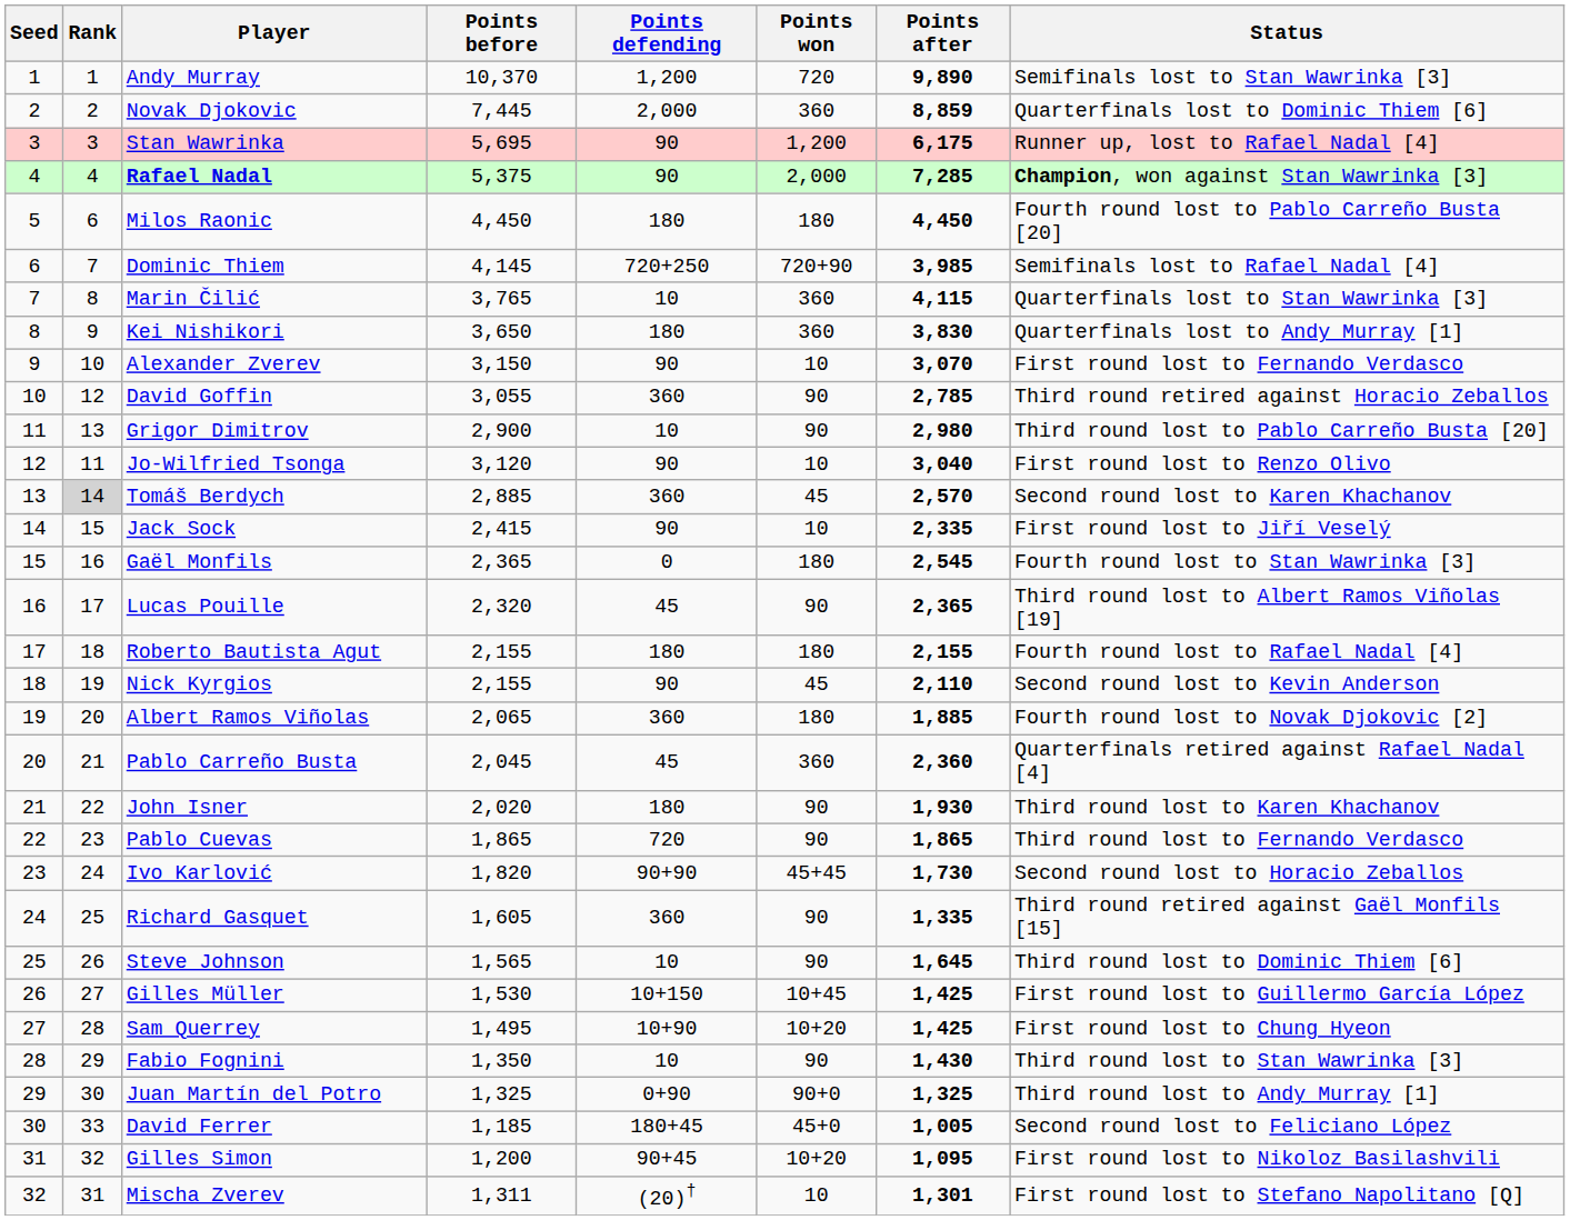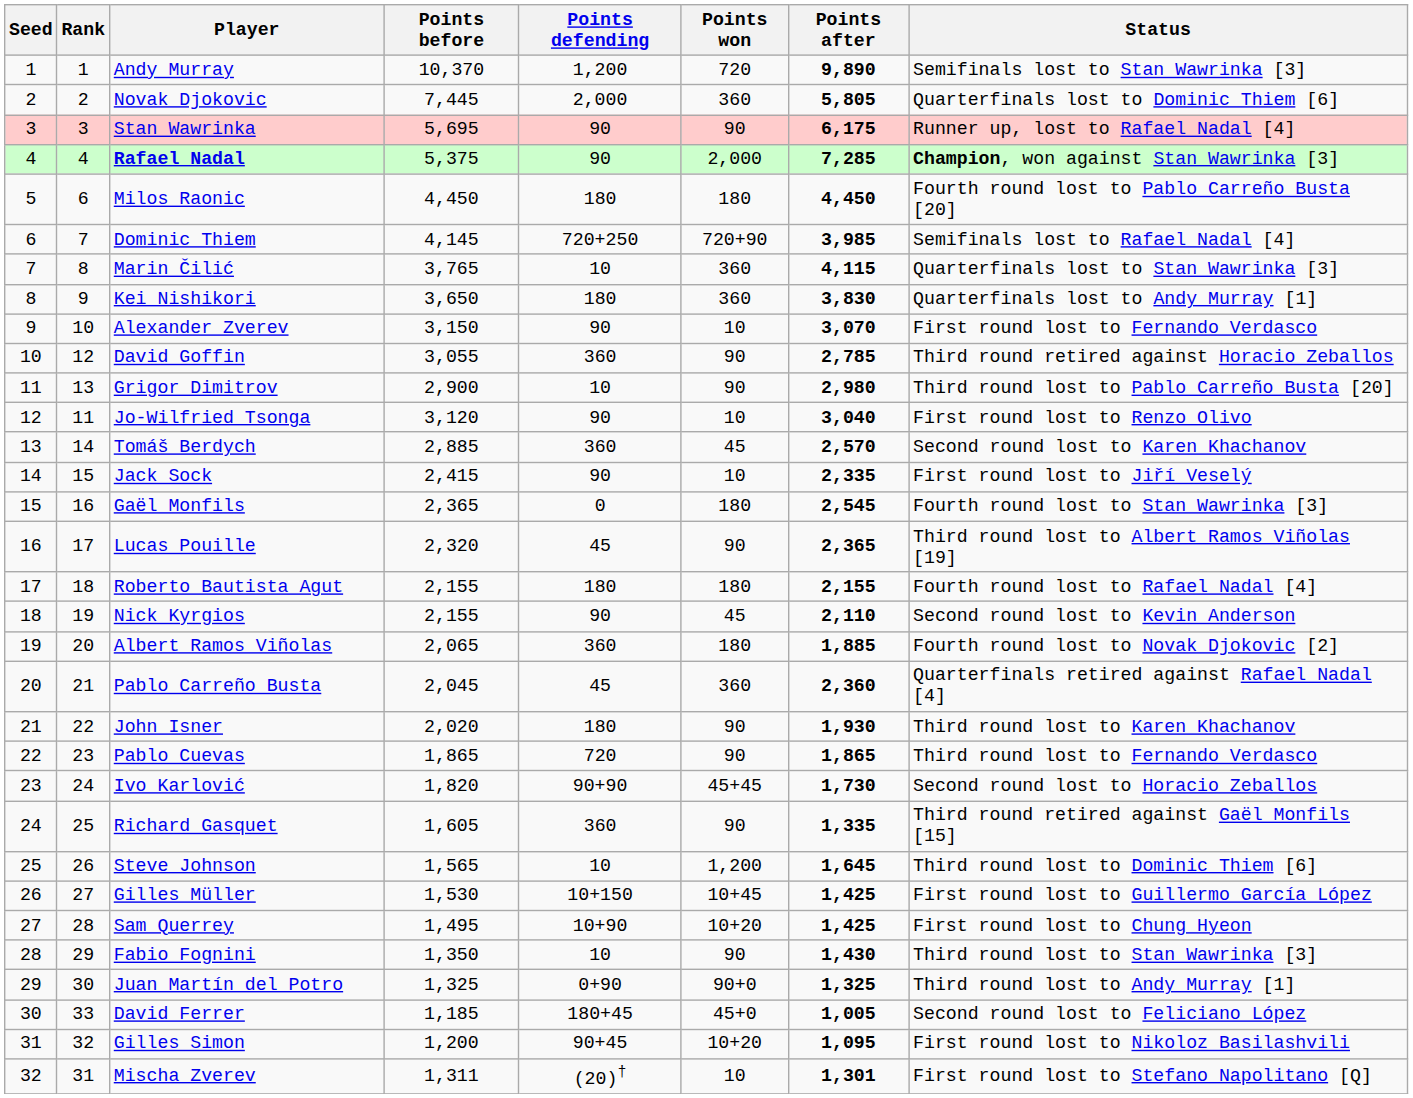 <table class="wikitable sortable">
 <tr>
 <th style="width:30px;">Seed</th>
 <th style="width:30px;">Rank</th>
 <th style="width:190px;">Player</th>
 <th style="width:90px;">Points before</th>
 <th style="width:110px;"><a href='#'>Points defending</a></th>
 <th style="width:70px;">Points won</th>
 <th style="width:80px;">Points after</th>
 <th style="width:350px;">Status</th>
 </tr>
 <tr>
 <td style="text-align:center;">1</td>
 <td style="text-align:center;">1</td>
 <td> <a href='#'>Andy Murray</a></td>
 <td style="text-align:center;">10,370</td>
 <td style="text-align:center;">1,200</td>
 <td style="text-align:center;">720</td>
 <td style="text-align:center;"><strong>9,890</strong></td>
 <td>Semifinals lost to  <a href='#'>Stan Wawrinka</a> [3]</td>
 </tr>
 <tr>
 <td style="text-align:center;">2</td>
 <td style="text-align:center;">2</td>
 <td> <a href='#'>Novak Djokovic</a></td>
 <td style="text-align:center;">7,445</td>
 <td style="text-align:center;">2,000</td>
 <td style="text-align:center;">360</td>
-<td style="text-align:center;"><strong>8,859</strong></td>
+<td style="text-align:center;"><strong>5,805</strong></td>
 <td>Quarterfinals lost to  <a href='#'>Dominic Thiem</a> [6]</td>
 </tr>
 <tr style="background:#fcc;">
 <td style="text-align:center;">3</td>
 <td style="text-align:center;">3</td>
 <td> <a href='#'>Stan Wawrinka</a></td>
 <td style="text-align:center;">5,695</td>
 <td style="text-align:center;">90</td>
-<td style="text-align:center;">1,200</td>
+<td style="text-align:center;">90</td>
 <td style="text-align:center;"><strong>6,175</strong></td>
 <td>Runner up, lost to  <a href='#'>Rafael Nadal</a> [4]</td>
 </tr>
 <tr style="background:#cfc;">
 <td style="text-align:center;">4</td>
 <td style="text-align:center;">4</td>
 <td> <strong><a href='#'>Rafael Nadal</a></strong></td>
 <td style="text-align:center;">5,375</td>
 <td style="text-align:center;">90</td>
 <td style="text-align:center;">2,000</td>
 <td style="text-align:center;"><strong>7,285</strong></td>
 <td><strong>Champion</strong>, won against  <a href='#'>Stan Wawrinka</a> [3]</td>
 </tr>
 <tr>
 <td style="text-align:center;">5</td>
 <td style="text-align:center;">6</td>
 <td> <a href='#'>Milos Raonic</a></td>
 <td style="text-align:center;">4,450</td>
 <td style="text-align:center;">180</td>
 <td style="text-align:center;">180</td>
 <td style="text-align:center;"><strong>4,450</strong></td>
 <td>Fourth round lost to  <a href='#'>Pablo Carreño Busta</a> [20]</td>
 </tr>
 <tr>
 <td style="text-align:center;">6</td>
 <td style="text-align:center;">7</td>
 <td> <a href='#'>Dominic Thiem</a></td>
 <td style="text-align:center;">4,145</td>
 <td style="text-align:center;">720+250</td>
 <td style="text-align:center;">720+90</td>
 <td style="text-align:center;"><strong>3,985</strong></td>
 <td>Semifinals lost to  <a href='#'>Rafael Nadal</a> [4]</td>
 </tr>
 <tr>
 <td style="text-align:center;">7</td>
 <td style="text-align:center;">8</td>
 <td> <a href='#'>Marin Čilić</a></td>
 <td style="text-align:center;">3,765</td>
 <td style="text-align:center;">10</td>
 <td style="text-align:center;">360</td>
 <td style="text-align:center;"><strong>4,115</strong></td>
 <td>Quarterfinals lost to  <a href='#'>Stan Wawrinka</a> [3]</td>
 </tr>
 <tr>
 <td style="text-align:center;">8</td>
 <td style="text-align:center;">9</td>
 <td> <a href='#'>Kei Nishikori</a></td>
 <td style="text-align:center;">3,650</td>
 <td style="text-align:center;">180</td>
 <td style="text-align:center;">360</td>
 <td style="text-align:center;"><strong>3,830</strong></td>
 <td>Quarterfinals lost to  <a href='#'>Andy Murray</a> [1]</td>
 </tr>
 <tr>
 <td style="text-align:center;">9</td>
 <td style="text-align:center;">10</td>
 <td> <a href='#'>Alexander Zverev</a></td>
 <td style="text-align:center;">3,150</td>
 <td style="text-align:center;">90</td>
 <td style="text-align:center;">10</td>
 <td style="text-align:center;"><strong>3,070</strong></td>
 <td>First round lost to  <a href='#'>Fernando Verdasco</a></td>
 </tr>
 <tr>
 <td style="text-align:center;">10</td>
 <td style="text-align:center;">12</td>
 <td> <a href='#'>David Goffin</a></td>
 <td style="text-align:center;">3,055</td>
 <td style="text-align:center;">360</td>
 <td style="text-align:center;">90</td>
 <td style="text-align:center;"><strong>2,785</strong></td>
 <td>Third round retired against  <a href='#'>Horacio Zeballos</a></td>
 </tr>
 <tr>
 <td style="text-align:center;">11</td>
 <td style="text-align:center;">13</td>
 <td> <a href='#'>Grigor Dimitrov</a></td>
 <td style="text-align:center;">2,900</td>
 <td style="text-align:center;">10</td>
 <td style="text-align:center;">90</td>
 <td style="text-align:center;"><strong>2,980</strong></td>
 <td>Third round lost to  <a href='#'>Pablo Carreño Busta</a> [20]</td>
 </tr>
 <tr>
 <td style="text-align:center;">12</td>
 <td style="text-align:center;">11</td>
 <td> <a href='#'>Jo-Wilfried Tsonga</a></td>
 <td style="text-align:center;">3,120</td>
 <td style="text-align:center;">90</td>
 <td style="text-align:center;">10</td>
 <td style="text-align:center;"><strong>3,040</strong></td>
 <td>First round lost to  <a href='#'>Renzo Olivo</a></td>
 </tr>
 <tr>
 <td style="text-align:center;">13</td>
-<td style="background: lightgrey; text-align:center;">14</td>
+<td style="text-align:center;">14</td>
 <td> <a href='#'>Tomáš Berdych</a></td>
 <td style="text-align:center;">2,885</td>
 <td style="text-align:center;">360</td>
 <td style="text-align:center;">45</td>
 <td style="text-align:center;"><strong>2,570</strong></td>
 <td>Second round lost to  <a href='#'>Karen Khachanov</a></td>
 </tr>
 <tr>
 <td style="text-align:center;">14</td>
 <td style="text-align:center;">15</td>
 <td> <a href='#'>Jack Sock</a></td>
 <td style="text-align:center;">2,415</td>
 <td style="text-align:center;">90</td>
 <td style="text-align:center;">10</td>
 <td style="text-align:center;"><strong>2,335</strong></td>
 <td>First round lost to  <a href='#'>Jiří Veselý</a></td>
 </tr>
 <tr>
 <td style="text-align:center;">15</td>
 <td style="text-align:center;">16</td>
 <td> <a href='#'>Gaël Monfils</a></td>
 <td style="text-align:center;">2,365</td>
 <td style="text-align:center;">0</td>
 <td style="text-align:center;">180</td>
 <td style="text-align:center;"><strong>2,545</strong></td>
 <td>Fourth round lost to  <a href='#'>Stan Wawrinka</a> [3]</td>
 </tr>
 <tr>
 <td style="text-align:center;">16</td>
 <td style="text-align:center;">17</td>
 <td> <a href='#'>Lucas Pouille</a></td>
 <td style="text-align:center;">2,320</td>
 <td style="text-align:center;">45</td>
 <td style="text-align:center;">90</td>
 <td style="text-align:center;"><strong>2,365</strong></td>
 <td>Third round lost to  <a href='#'>Albert Ramos Viñolas</a> [19]</td>
 </tr>
 <tr>
 <td style="text-align:center;">17</td>
 <td style="text-align:center;">18</td>
 <td> <a href='#'>Roberto Bautista Agut</a></td>
 <td style="text-align:center;">2,155</td>
 <td style="text-align:center;">180</td>
 <td style="text-align:center;">180</td>
 <td style="text-align:center;"><strong>2,155</strong></td>
 <td>Fourth round lost to  <a href='#'>Rafael Nadal</a> [4]</td>
 </tr>
 <tr>
 <td style="text-align:center;">18</td>
 <td style="text-align:center;">19</td>
 <td> <a href='#'>Nick Kyrgios</a></td>
 <td style="text-align:center;">2,155</td>
 <td style="text-align:center;">90</td>
 <td style="text-align:center;">45</td>
 <td style="text-align:center;"><strong>2,110</strong></td>
 <td>Second round lost to  <a href='#'>Kevin Anderson</a></td>
 </tr>
 <tr>
 <td style="text-align:center;">19</td>
 <td style="text-align:center;">20</td>
 <td> <a href='#'>Albert Ramos Viñolas</a></td>
 <td style="text-align:center;">2,065</td>
 <td style="text-align:center;">360</td>
 <td style="text-align:center;">180</td>
 <td style="text-align:center;"><strong>1,885</strong></td>
 <td>Fourth round lost to  <a href='#'>Novak Djokovic</a> [2]</td>
 </tr>
 <tr>
 <td style="text-align:center;">20</td>
 <td style="text-align:center;">21</td>
 <td> <a href='#'>Pablo Carreño Busta</a></td>
 <td style="text-align:center;">2,045</td>
 <td style="text-align:center;">45</td>
 <td style="text-align:center;">360</td>
 <td style="text-align:center;"><strong>2,360</strong></td>
 <td>Quarterfinals retired against  <a href='#'>Rafael Nadal</a> [4]</td>
 </tr>
 <tr>
 <td style="text-align:center;">21</td>
 <td style="text-align:center;">22</td>
 <td> <a href='#'>John Isner</a></td>
 <td style="text-align:center;">2,020</td>
 <td style="text-align:center;">180</td>
 <td style="text-align:center;">90</td>
 <td style="text-align:center;"><strong>1,930</strong></td>
 <td>Third round lost to  <a href='#'>Karen Khachanov</a></td>
 </tr>
 <tr>
 <td style="text-align:center;">22</td>
 <td style="text-align:center;">23</td>
 <td> <a href='#'>Pablo Cuevas</a></td>
 <td style="text-align:center;">1,865</td>
 <td style="text-align:center;">720</td>
 <td style="text-align:center;">90</td>
 <td style="text-align:center;"><strong>1,865</strong></td>
 <td>Third round lost to  <a href='#'>Fernando Verdasco</a></td>
 </tr>
 <tr>
 <td style="text-align:center;">23</td>
 <td style="text-align:center;">24</td>
 <td> <a href='#'>Ivo Karlović</a></td>
 <td style="text-align:center;">1,820</td>
 <td style="text-align:center;">90+90</td>
 <td style="text-align:center;">45+45</td>
 <td style="text-align:center;"><strong>1,730</strong></td>
 <td>Second round lost to  <a href='#'>Horacio Zeballos</a></td>
 </tr>
 <tr>
 <td style="text-align:center;">24</td>
 <td style="text-align:center;">25</td>
 <td> <a href='#'>Richard Gasquet</a></td>
 <td style="text-align:center;">1,605</td>
 <td style="text-align:center;">360</td>
 <td style="text-align:center;">90</td>
 <td style="text-align:center;"><strong>1,335</strong></td>
 <td>Third round retired against  <a href='#'>Gaël Monfils</a> [15]</td>
 </tr>
 <tr>
 <td style="text-align:center;">25</td>
 <td style="text-align:center;">26</td>
 <td> <a href='#'>Steve Johnson</a></td>
 <td style="text-align:center;">1,565</td>
 <td style="text-align:center;">10</td>
-<td style="text-align:center;">90</td>
+<td style="text-align:center;">1,200</td>
 <td style="text-align:center;"><strong>1,645</strong></td>
 <td>Third round lost to  <a href='#'>Dominic Thiem</a> [6]</td>
 </tr>
 <tr>
 <td style="text-align:center;">26</td>
 <td style="text-align:center;">27</td>
 <td> <a href='#'>Gilles Müller</a></td>
 <td style="text-align:center;">1,530</td>
 <td style="text-align:center;">10+150</td>
 <td style="text-align:center;">10+45</td>
 <td style="text-align:center;"><strong>1,425</strong></td>
 <td>First round lost to  <a href='#'>Guillermo García López</a></td>
 </tr>
 <tr>
 <td style="text-align:center;">27</td>
 <td style="text-align:center;">28</td>
 <td> <a href='#'>Sam Querrey</a></td>
 <td style="text-align:center;">1,495</td>
 <td style="text-align:center;">10+90</td>
 <td style="text-align:center;">10+20</td>
 <td style="text-align:center;"><strong>1,425</strong></td>
 <td>First round lost to  <a href='#'>Chung Hyeon</a></td>
 </tr>
 <tr>
 <td style="text-align:center;">28</td>
 <td style="text-align:center;">29</td>
 <td> <a href='#'>Fabio Fognini</a></td>
 <td style="text-align:center;">1,350</td>
 <td style="text-align:center;">10</td>
 <td style="text-align:center;">90</td>
 <td style="text-align:center;"><strong>1,430</strong></td>
 <td>Third round lost to  <a href='#'>Stan Wawrinka</a> [3]</td>
 </tr>
 <tr>
 <td style="text-align:center;">29</td>
 <td style="text-align:center;">30</td>
 <td> <a href='#'>Juan Martín del Potro</a></td>
 <td style="text-align:center;">1,325</td>
 <td style="text-align:center;">0+90</td>
 <td style="text-align:center;">90+0</td>
 <td style="text-align:center;"><strong>1,325</strong></td>
 <td>Third round lost to  <a href='#'>Andy Murray</a> [1]</td>
 </tr>
 <tr>
 <td style="text-align:center;">30</td>
 <td style="text-align:center;">33</td>
 <td> <a href='#'>David Ferrer</a></td>
 <td style="text-align:center;">1,185</td>
 <td style="text-align:center;">180+45</td>
 <td style="text-align:center;">45+0</td>
 <td style="text-align:center;"><strong>1,005</strong></td>
 <td>Second round lost to  <a href='#'>Feliciano López</a></td>
 </tr>
 <tr>
 <td style="text-align:center;">31</td>
 <td style="text-align:center;">32</td>
 <td> <a href='#'>Gilles Simon</a></td>
 <td style="text-align:center;">1,200</td>
 <td style="text-align:center;">90+45</td>
 <td style="text-align:center;">10+20</td>
 <td style="text-align:center;"><strong>1,095</strong></td>
 <td>First round lost to  <a href='#'>Nikoloz Basilashvili</a></td>
 </tr>
 <tr>
 <td style="text-align:center;">32</td>
 <td style="text-align:center;">31</td>
 <td> <a href='#'>Mischa Zverev</a></td>
 <td style="text-align:center;">1,311</td>
 <td style="text-align:center;">(20)<sup>†</sup></td>
 <td style="text-align:center;">10</td>
 <td style="text-align:center;"><strong>1,301</strong></td>
 <td>First round lost to  <a href='#'>Stefano Napolitano</a> [Q]</td>
 </tr>
 </table>
